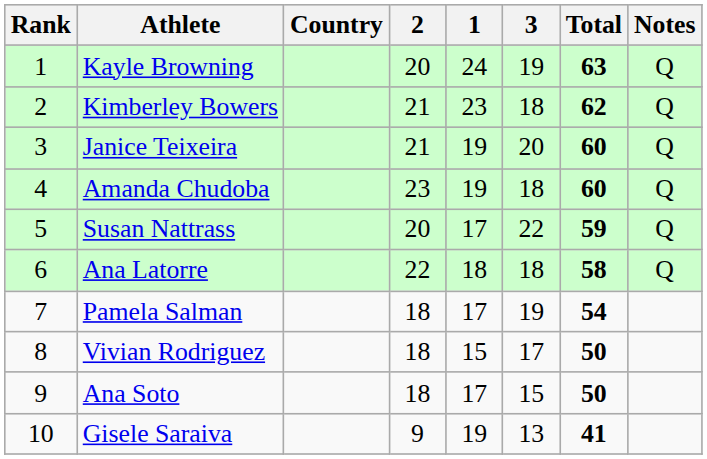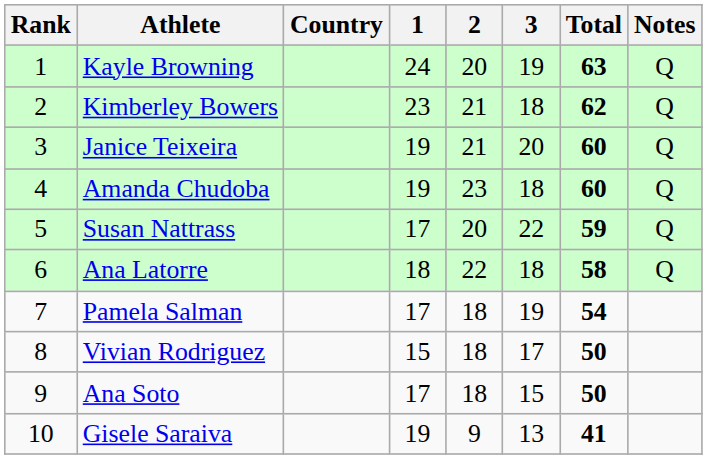 <table class="wikitable sortable" style="text-align:center">
 <tr>
 <th>Rank</th>
 <th>Athlete</th>
 <th>Country</th>
+<th class="unsortable" style="width: 28px">1</th>
 <th class="unsortable" style="width: 28px">2</th>
-<th class="unsortable" style="width: 28px">1</th>
 <th class="unsortable" style="width: 28px">3</th>
 <th>Total</th>
 <th class="unsortable">Notes</th>
 </tr>
 <tr bgcolor=#ccffcc>
 <td>1</td>
 <td align=left><a href='#'>Kayle Browning</a></td>
 <td align=left></td>
+<td>24</td>
 <td>20</td>
-<td>24</td>
 <td>19</td>
 <td><strong>63</strong></td>
 <td>Q</td>
 </tr>
 <tr bgcolor=#ccffcc>
 <td>2</td>
 <td align=left><a href='#'>Kimberley Bowers</a></td>
 <td align=left></td>
+<td>23</td>
 <td>21</td>
-<td>23</td>
 <td>18</td>
 <td><strong>62</strong></td>
 <td>Q</td>
 </tr>
 <tr bgcolor=#ccffcc>
 <td>3</td>
 <td align=left><a href='#'>Janice Teixeira</a></td>
 <td align=left></td>
+<td>19</td>
 <td>21</td>
-<td>19</td>
 <td>20</td>
 <td><strong>60</strong></td>
 <td>Q</td>
 </tr>
 <tr bgcolor=#ccffcc>
 <td>4</td>
 <td align=left><a href='#'>Amanda Chudoba</a></td>
 <td align=left></td>
+<td>19</td>
 <td>23</td>
-<td>19</td>
 <td>18</td>
 <td><strong>60</strong></td>
 <td>Q</td>
 </tr>
 <tr bgcolor=#ccffcc>
 <td>5</td>
 <td align=left><a href='#'>Susan Nattrass</a></td>
 <td align=left></td>
+<td>17</td>
 <td>20</td>
-<td>17</td>
 <td>22</td>
 <td><strong>59</strong></td>
 <td>Q</td>
 </tr>
 <tr bgcolor=#ccffcc>
 <td>6</td>
 <td align=left><a href='#'>Ana Latorre</a></td>
 <td align=left></td>
+<td>18</td>
 <td>22</td>
-<td>18</td>
 <td>18</td>
 <td><strong>58</strong></td>
 <td>Q</td>
 </tr>
 <tr>
 <td>7</td>
 <td align=left><a href='#'>Pamela Salman</a></td>
 <td align=left></td>
+<td>17</td>
 <td>18</td>
-<td>17</td>
 <td>19</td>
 <td><strong>54</strong></td>
 <td></td>
 </tr>
 <tr>
 <td>8</td>
 <td align=left><a href='#'>Vivian Rodriguez</a></td>
 <td align=left></td>
+<td>15</td>
 <td>18</td>
-<td>15</td>
 <td>17</td>
 <td><strong>50</strong></td>
 <td></td>
 </tr>
 <tr>
 <td>9</td>
 <td align=left><a href='#'>Ana Soto</a></td>
 <td align=left></td>
+<td>17</td>
 <td>18</td>
-<td>17</td>
 <td>15</td>
 <td><strong>50</strong></td>
 <td></td>
 </tr>
 <tr>
 <td>10</td>
 <td align=left><a href='#'>Gisele Saraiva</a></td>
 <td align=left></td>
+<td>19</td>
 <td>9</td>
-<td>19</td>
 <td>13</td>
 <td><strong>41</strong></td>
 <td></td>
 </tr>
 </table>
